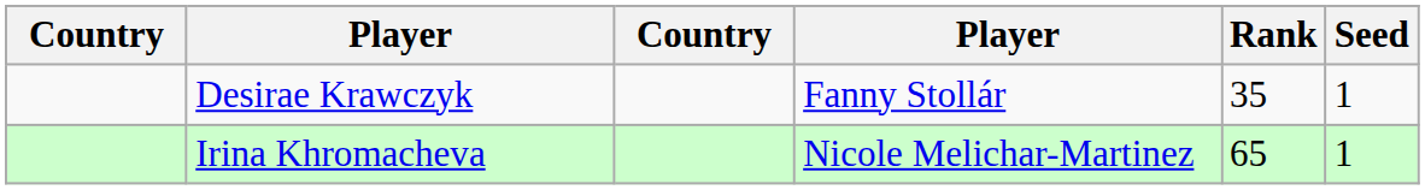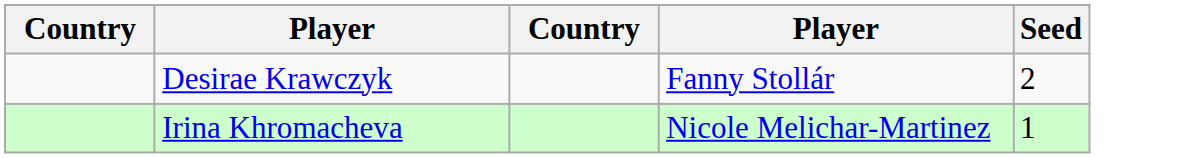 <table class="wikitable">
 <tr>
 <th width="70">Country</th>
 <th width="175">Player</th>
 <th width="70">Country</th>
 <th width="175">Player</th>
-<th>Rank</th>
 <th>Seed</th>
 </tr>
 <tr>
 <td></td>
 <td><a href='#'>Desirae Krawczyk</a></td>
 <td></td>
 <td><a href='#'>Fanny Stollár</a></td>
-<td>35</td>
-<td>1</td>
+<td>2</td>
 </tr>
 <tr style="background:#cfc;">
 <td></td>
 <td><a href='#'>Irina Khromacheva</a></td>
 <td></td>
 <td><a href='#'>Nicole Melichar-Martinez</a></td>
-<td>65</td>
 <td>1</td>
 </tr>
 </table>
